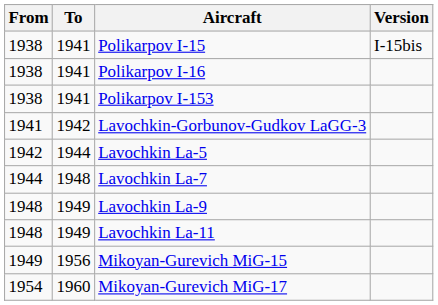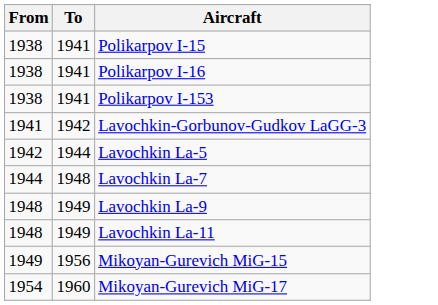 <table class="wikitable">
 <tr>
 <th>From</th>
 <th>To</th>
 <th>Aircraft</th>
-<th>Version</th>
 </tr>
 <tr>
 <td>1938</td>
 <td>1941</td>
 <td><a href='#'>Polikarpov I-15</a></td>
-<td>I-15bis</td>
 </tr>
 <tr>
 <td>1938</td>
 <td>1941</td>
 <td><a href='#'>Polikarpov I-16</a></td>
-<td></td>
 </tr>
 <tr>
 <td>1938</td>
 <td>1941</td>
 <td><a href='#'>Polikarpov I-153</a></td>
-<td></td>
 </tr>
 <tr>
 <td>1941</td>
 <td>1942</td>
 <td><a href='#'>Lavochkin-Gorbunov-Gudkov LaGG-3</a></td>
-<td></td>
 </tr>
 <tr>
 <td>1942</td>
 <td>1944</td>
 <td><a href='#'>Lavochkin La-5</a></td>
-<td></td>
 </tr>
 <tr>
 <td>1944</td>
 <td>1948</td>
 <td><a href='#'>Lavochkin La-7</a></td>
-<td></td>
 </tr>
 <tr>
 <td>1948</td>
 <td>1949</td>
 <td><a href='#'>Lavochkin La-9</a></td>
-<td></td>
 </tr>
 <tr>
 <td>1948</td>
 <td>1949</td>
 <td><a href='#'>Lavochkin La-11</a></td>
-<td></td>
 </tr>
 <tr>
 <td>1949</td>
 <td>1956</td>
 <td><a href='#'>Mikoyan-Gurevich MiG-15</a></td>
-<td></td>
 </tr>
 <tr>
 <td>1954</td>
 <td>1960</td>
 <td><a href='#'>Mikoyan-Gurevich MiG-17</a></td>
-<td></td>
 </tr>
 </table>
